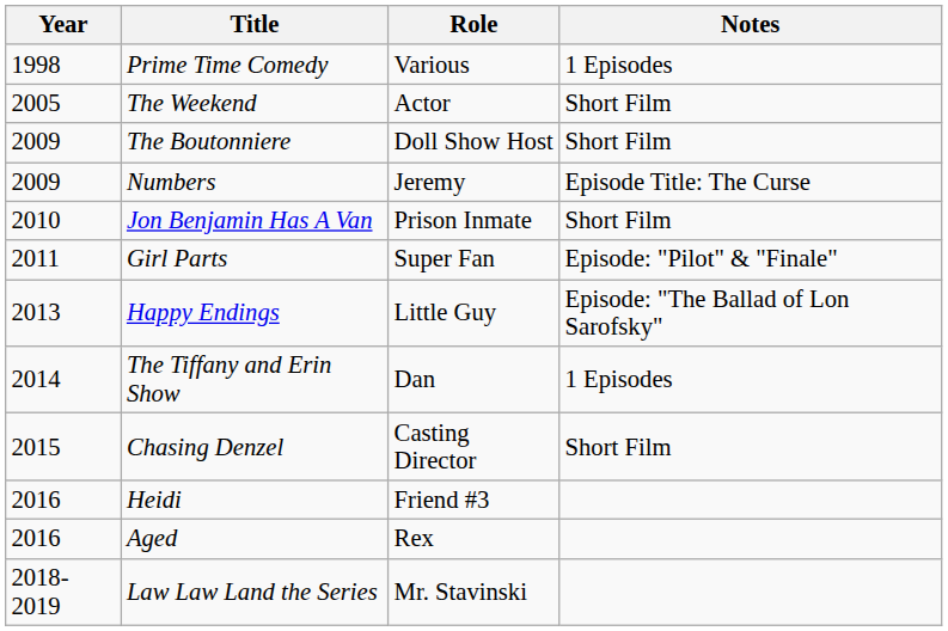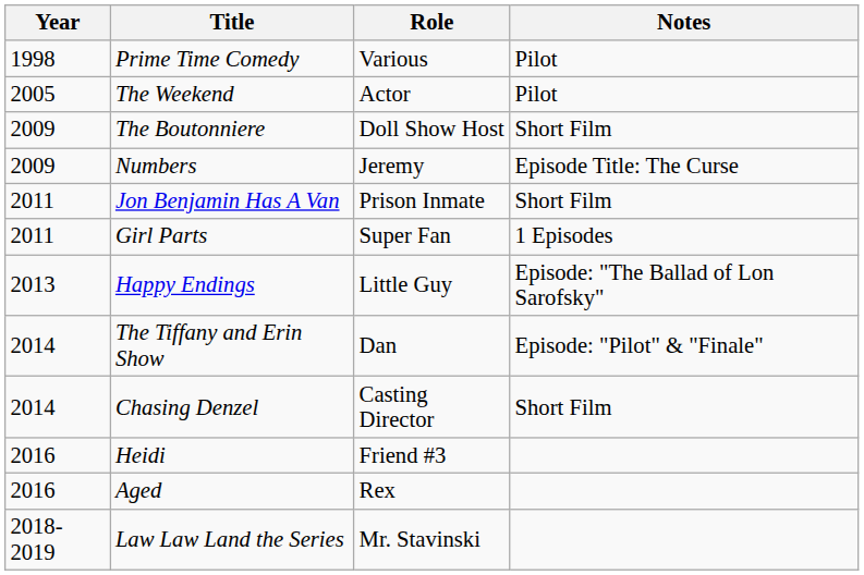 <table class="wikitable sortable">
 <tr>
 <th>Year</th>
 <th>Title</th>
 <th>Role</th>
 <th class="unsortable">Notes</th>
 </tr>
 <tr>
 <td>1998</td>
 <td><em>Prime Time Comedy</em></td>
 <td>Various</td>
-<td>1 Episodes</td>
+<td>Pilot</td>
 </tr>
 <tr>
 <td>2005</td>
 <td><em>The Weekend</em></td>
 <td>Actor</td>
-<td>Short Film</td>
+<td>Pilot</td>
 </tr>
 <tr>
 <td>2009</td>
 <td><em>The Boutonniere</em></td>
 <td>Doll Show Host</td>
 <td>Short Film</td>
 </tr>
 <tr>
 <td>2009</td>
 <td><em>Numbers</em></td>
 <td>Jeremy</td>
 <td>Episode Title: The Curse</td>
 </tr>
 <tr>
-<td>2010</td>
+<td>2011</td>
 <td><em><a href='#'>Jon Benjamin Has A Van</a></em></td>
 <td>Prison Inmate</td>
 <td>Short Film</td>
 </tr>
 <tr>
 <td>2011</td>
 <td><em>Girl Parts</em></td>
 <td>Super Fan</td>
-<td>Episode: "Pilot" & "Finale"</td>
+<td>1 Episodes</td>
 </tr>
 <tr>
 <td>2013</td>
 <td><em><a href='#'>Happy Endings</a></em></td>
 <td>Little Guy</td>
 <td>Episode: "The Ballad of Lon Sarofsky"</td>
 </tr>
 <tr>
 <td>2014</td>
 <td><em>The Tiffany and Erin Show</em></td>
 <td>Dan</td>
-<td>1 Episodes</td>
+<td>Episode: "Pilot" & "Finale"</td>
 </tr>
 <tr>
-<td>2015</td>
+<td>2014</td>
 <td><em>Chasing Denzel</em></td>
 <td>Casting Director</td>
 <td>Short Film</td>
 </tr>
 <tr>
 <td>2016</td>
 <td><em>Heidi</em></td>
 <td>Friend #3</td>
 <td></td>
 </tr>
 <tr>
 <td>2016</td>
 <td><em>Aged</em></td>
 <td>Rex</td>
 <td></td>
 </tr>
 <tr>
 <td>2018-2019</td>
 <td><em>Law Law Land the Series</em></td>
 <td>Mr. Stavinski</td>
 </tr>
 </table>
